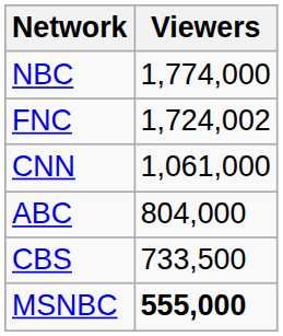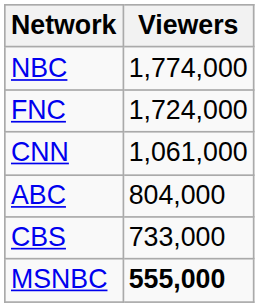 <table class="wikitable">
 <tr>
 <th>Network</th>
 <th>Viewers</th>
 </tr>
 <tr>
 <td><a href='#'>NBC</a></td>
 <td>1,774,000</td>
 </tr>
 <tr>
 <td><a href='#'>FNC</a></td>
-<td>1,724,002</td>
+<td>1,724,000</td>
 </tr>
 <tr>
 <td><a href='#'>CNN</a></td>
 <td>1,061,000</td>
 </tr>
 <tr>
 <td><a href='#'>ABC</a></td>
 <td>804,000</td>
 </tr>
 <tr>
 <td><a href='#'>CBS</a></td>
-<td>733,500</td>
+<td>733,000</td>
 </tr>
 <tr>
 <td><a href='#'>MSNBC</a></td>
 <td><strong>555,000</strong></td>
 </tr>
 </table>
